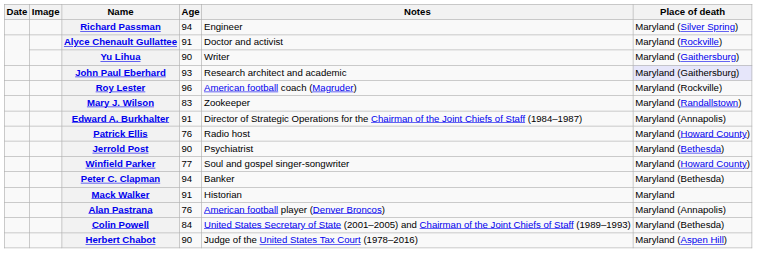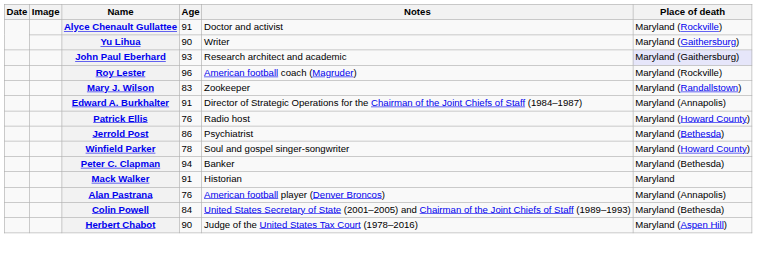 <table class="wikitable sortable plainrowheaders">
 <tr valign=bottom>
 <th scope="col">Date</th>
 <th scope="col">Image</th>
 <th scope="col">Name</th>
 <th scope="col">Age</th>
 <th scope="col">Notes</th>
 <th scope="col">Place of death</th>
-</tr>
-<tr>
-<td></td>
-<td></td>
-<th scope="row"><a href='#'>Richard Passman</a></th>
-<td>94</td>
-<td>Engineer</td>
-<td>Maryland (<a href='#'>Silver Spring</a>)</td>
 </tr>
 <tr>
 <td rowspan="2"></td>
 <td></td>
 <th scope="row"><a href='#'>Alyce Chenault Gullattee</a></th>
 <td>91</td>
 <td>Doctor and activist</td>
 <td>Maryland (<a href='#'>Rockville</a>)</td>
 </tr>
 <tr>
 <td></td>
 <th scope="row"><a href='#'>Yu Lihua</a></th>
 <td>90</td>
 <td>Writer</td>
 <td>Maryland (<a href='#'>Gaithersburg</a>)</td>
 </tr>
 <tr>
 <td></td>
 <td></td>
 <th scope="row"><a href='#'>John Paul Eberhard</a></th>
 <td>93</td>
 <td>Research architect and academic</td>
 <td style="background: lavender;">Maryland (Gaithersburg)</td>
 </tr>
 <tr>
 <td></td>
 <td></td>
 <th scope="row"><a href='#'>Roy Lester</a></th>
 <td>96</td>
 <td><a href='#'>American football</a> coach (<a href='#'>Magruder</a>)</td>
 <td>Maryland (Rockville)</td>
 </tr>
 <tr>
 <td></td>
 <td></td>
 <th scope="row"><a href='#'>Mary J. Wilson</a></th>
 <td>83</td>
 <td>Zookeeper</td>
 <td>Maryland (<a href='#'>Randallstown</a>)</td>
 </tr>
 <tr>
 <td></td>
 <td></td>
 <th scope="row"><a href='#'>Edward A. Burkhalter</a></th>
 <td>91</td>
 <td>Director of Strategic Operations for the <a href='#'>Chairman of the Joint Chiefs of Staff</a> (1984–1987)</td>
 <td>Maryland (Annapolis)</td>
 </tr>
 <tr>
 <td></td>
 <td></td>
 <th scope="row"><a href='#'>Patrick Ellis</a></th>
 <td>76</td>
 <td>Radio host</td>
 <td>Maryland (<a href='#'>Howard County</a>)</td>
 </tr>
 <tr>
 <td></td>
 <td></td>
 <th scope="row"><a href='#'>Jerrold Post</a></th>
-<td>90</td>
+<td>86</td>
 <td>Psychiatrist</td>
 <td>Maryland (<a href='#'>Bethesda</a>)</td>
 </tr>
 <tr>
 <td></td>
 <td></td>
 <th scope="row"><a href='#'>Winfield Parker</a></th>
-<td>77</td>
+<td>78</td>
 <td>Soul and gospel singer-songwriter</td>
 <td>Maryland (<a href='#'>Howard County</a>)</td>
 </tr>
 <tr>
 <td></td>
 <td></td>
 <th scope="row"><a href='#'>Peter C. Clapman</a></th>
 <td>94</td>
 <td>Banker</td>
 <td>Maryland (Bethesda)</td>
 </tr>
 <tr>
 <td></td>
 <td></td>
 <th scope="row"><a href='#'>Mack Walker</a></th>
 <td>91</td>
 <td>Historian</td>
 <td>Maryland</td>
 </tr>
 <tr>
 <td></td>
 <td></td>
 <th scope="row"><a href='#'>Alan Pastrana</a></th>
 <td>76</td>
 <td><a href='#'>American football</a> player (<a href='#'>Denver Broncos</a>)</td>
 <td>Maryland (Annapolis)</td>
 </tr>
 <tr>
 <td></td>
 <td></td>
 <th scope="row"><a href='#'>Colin Powell</a></th>
 <td>84</td>
 <td><a href='#'>United States Secretary of State</a> (2001–2005) and <a href='#'>Chairman of the Joint Chiefs of Staff</a> (1989–1993)</td>
 <td>Maryland (Bethesda)</td>
 </tr>
 <tr>
 <td></td>
 <td></td>
 <th scope="row"><a href='#'>Herbert Chabot</a></th>
 <td>90</td>
 <td>Judge of the <a href='#'>United States Tax Court</a> (1978–2016)</td>
 <td>Maryland (<a href='#'>Aspen Hill</a>)</td>
 </tr>
 </table>
